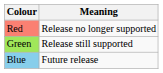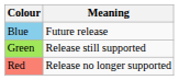 <table class="wikitable">
 <tr>
 <th>Colour</th>
 <th>Meaning</th>
 </tr>
 <tr>
-<td style="background-color:#fa8072;">Red</td>
-<td>Release no longer supported</td>
+<td style="background-color:#87CEEB;">Blue</td>
+<td>Future release</td>
 </tr>
 <tr>
 <td style="background-color:#A0E75A;">Green</td>
 <td>Release still supported</td>
 </tr>
 <tr>
-<td style="background-color:#87CEEB;">Blue</td>
-<td>Future release</td>
+<td style="background-color:#fa8072;">Red</td>
+<td>Release no longer supported</td>
 </tr>
 </table>
